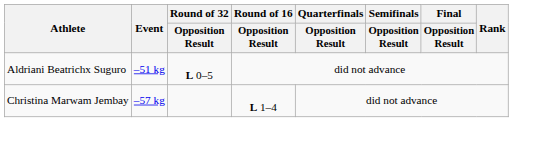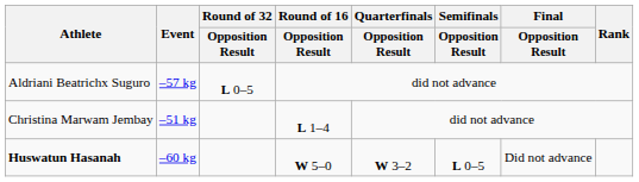 <table class=wikitable style=font-size:90%;text-align:center>
 <tr>
 <th rowspan="2">Athlete</th>
 <th rowspan="2">Event</th>
 <th>Round of 32</th>
 <th>Round of 16</th>
 <th>Quarterfinals</th>
 <th>Semifinals</th>
 <th>Final</th>
 <th rowspan=2>Rank</th>
 </tr>
 <tr style="font-size:95%">
 <th>Opposition<br>Result</th>
 <th>Opposition<br>Result</th>
 <th>Opposition<br>Result</th>
 <th>Opposition<br>Result</th>
 <th>Opposition<br>Result</th>
 </tr>
 <tr>
 <td align=left>Aldriani Beatrichx Suguro</td>
-<td align=left><a href='#'>–51 kg</a></td>
+<td align=left><a href='#'>–57 kg</a></td>
 <td><br><strong>L</strong> 0–5</td>
 <td colspan=5>did not advance</td>
 </tr>
 <tr>
 <td align=left>Christina Marwam Jembay</td>
-<td align=left><a href='#'>–57 kg</a></td>
+<td align=left><a href='#'>–51 kg</a></td>
 <td></td>
 <td><br><strong>L</strong> 1–4</td>
 <td colspan=4>did not advance</td>
 </tr>
+<tr>
+<td align=left><strong>Huswatun Hasanah</strong></td>
+<td align=left><a href='#'>–60 kg</a></td>
+<td></td>
+<td><br><strong>W</strong> 5–0</td>
+<td><br><strong>W</strong> 3–2</td>
+<td><br><strong>L</strong> 0–5</td>
+<td>Did not advance</td>
+<td></td>
+</tr>
 </table>
